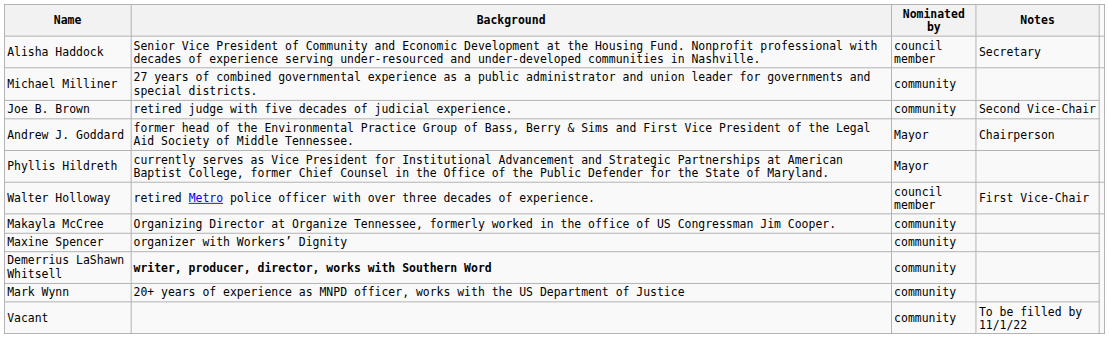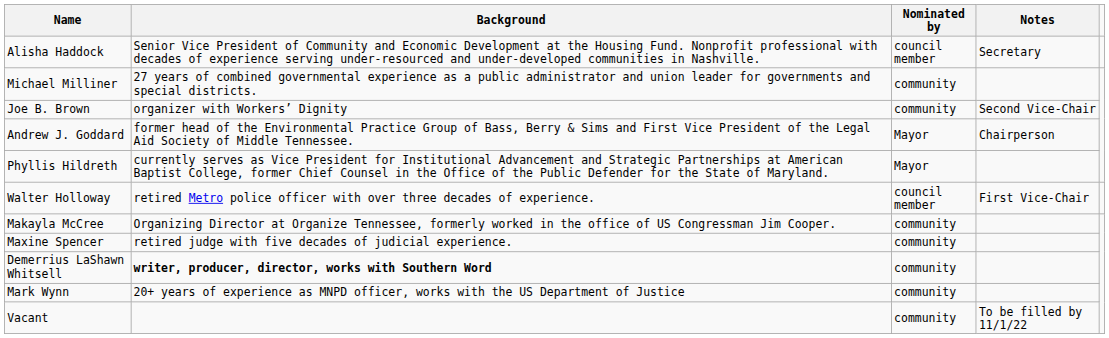 <table class="wikitable">
 <tr>
 <th>Name</th>
 <th>Background</th>
 <th>Nominated by</th>
 <th>Notes</th>
 </tr>
 <tr>
 <td>Alisha Haddock</td>
 <td>Senior Vice President of Community and Economic Development at the Housing Fund.  Nonprofit professional with decades of experience serving under-resourced and under-developed communities in Nashville. </td>
 <td>council member</td>
 <td>Secretary</td>
 <td></td>
 </tr>
 <tr>
 <td>Michael Milliner</td>
 <td>27 years of combined governmental experience as a public administrator and union leader for governments and special districts.</td>
 <td>community</td>
 <td></td>
 </tr>
 <tr>
 <td>Joe B. Brown</td>
-<td>retired judge with five decades of judicial experience.</td>
+<td>organizer with Workers’ Dignity</td>
 <td>community</td>
 <td>Second Vice-Chair</td>
 </tr>
 <tr>
 <td>Andrew J. Goddard</td>
 <td>former head of the Environmental Practice Group of Bass, Berry & Sims and First Vice President of the Legal Aid Society of Middle Tennessee.</td>
 <td>Mayor</td>
 <td>Chairperson</td>
 </tr>
 <tr>
 <td>Phyllis Hildreth</td>
 <td>currently serves as Vice President for Institutional Advancement and Strategic Partnerships at American Baptist College, former Chief Counsel in the Office of the Public Defender for the State of Maryland.</td>
 <td>Mayor</td>
 <td></td>
 </tr>
 <tr>
 <td>Walter Holloway</td>
 <td>retired <a href='#'>Metro</a> police officer with over three decades of experience.</td>
 <td>council member</td>
 <td>First Vice-Chair</td>
 <td></td>
 </tr>
 <tr>
 <td>Makayla McCree</td>
 <td>Organizing Director at Organize Tennessee, formerly worked in the office of US Congressman Jim Cooper.</td>
 <td>community</td>
 <td></td>
 </tr>
 <tr>
 <td>Maxine Spencer</td>
-<td>organizer with Workers’ Dignity</td>
+<td>retired judge with five decades of judicial experience.</td>
 <td>community</td>
 <td></td>
 </tr>
 <tr>
 <td>Demerrius LaShawn Whitsell</td>
 <td><strong>writer, producer, director, works with Southern Word</strong></td>
 <td>community</td>
 <td></td>
 </tr>
 <tr>
 <td>Mark Wynn</td>
 <td>20+ years of experience as MNPD officer, works with the US Department of Justice</td>
 <td>community</td>
 <td></td>
 </tr>
 <tr>
 <td>Vacant</td>
 <td></td>
 <td>community</td>
 <td>To be filled by 11/1/22</td>
 </tr>
 </table>
